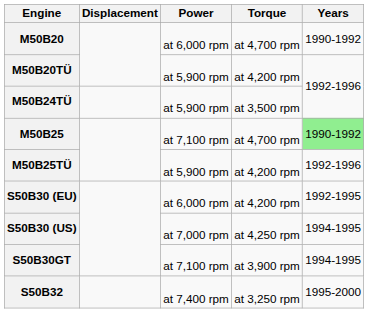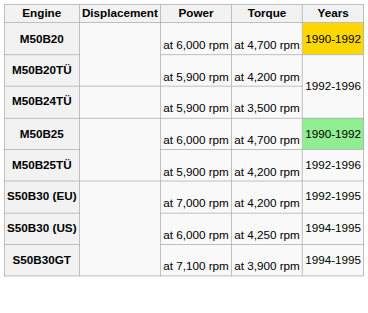 <table class="wikitable sortable">
 <tr>
 <th>Engine</th>
 <th>Displacement</th>
 <th>Power</th>
 <th>Torque</th>
 <th>Years</th>
 </tr>
 <tr>
 <th>M50B20</th>
 <td rowspan=2></td>
 <td> <br> at 6,000 rpm</td>
 <td> <br> at 4,700 rpm</td>
-<td>1990-1992</td>
+<td style="background: gold;">1990-1992</td>
 </tr>
 <tr>
 <th>M50B20TÜ</th>
 <td><br> at 5,900 rpm</td>
 <td> <br> at 4,200 rpm</td>
 <td rowspan="2">1992-1996</td>
 </tr>
 <tr>
 <th>M50B24TÜ</th>
 <td></td>
 <td><br> at 5,900 rpm</td>
 <td><br> at 3,500 rpm</td>
 </tr>
 <tr>
 <th>M50B25</th>
 <td rowspan=2></td>
-<td><br> at 7,100 rpm</td>
+<td><br> at 6,000 rpm</td>
 <td> <br> at 4,700 rpm</td>
 <td style="background: lightgreen;">1990-1992</td>
 </tr>
 <tr>
 <th>M50B25TÜ</th>
 <td><br> at 5,900 rpm</td>
 <td> <br> at 4,200 rpm</td>
 <td>1992-1996</td>
 </tr>
 <tr>
 <th>S50B30 (EU)</th>
 <td rowspan="3"></td>
-<td><br> at 6,000 rpm</td>
+<td><br> at 7,000 rpm</td>
 <td> <br> at 4,200 rpm</td>
 <td>1992-1995</td>
 </tr>
 <tr>
 <th>S50B30 (US)</th>
-<td><br> at 7,000 rpm</td>
+<td><br> at 6,000 rpm</td>
 <td><br> at 4,250 rpm</td>
 <td>1994-1995</td>
 </tr>
 <tr>
 <th>S50B30GT</th>
 <td><br> at 7,100 rpm</td>
 <td> <br> at 3,900 rpm</td>
 <td>1994-1995</td>
 </tr>
-<tr>
-<th>S50B32</th>
-<td></td>
-<td><br> at 7,400 rpm</td>
-<td> <br> at 3,250 rpm</td>
-<td>1995-2000</td>
-</tr>
 </table>
